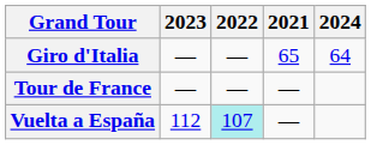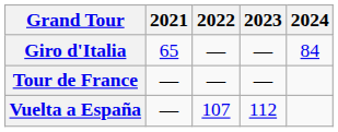 <table class="wikitable plainrowheaders">
 <tr>
 <th scope="col"><a href='#'>Grand Tour</a></th>
+<th scope="col">2021</th>
+<th scope="col">2022</th>
 <th scope="col">2023</th>
-<th scope="col">2022</th>
-<th scope="col">2021</th>
 <th>2024</th>
 </tr>
 <tr style="text-align:center;">
 <th scope="row"> <a href='#'>Giro d'Italia</a></th>
+<td><a href='#'>65</a></td>
 <td>—</td>
 <td>—</td>
-<td><a href='#'>65</a></td>
-<td><a href='#'>64</a></td>
+<td><a href='#'>84</a></td>
 </tr>
 <tr style="text-align:center;">
 <th scope="row"> <a href='#'>Tour de France</a></th>
 <td>—</td>
 <td>—</td>
 <td>—</td>
 <td></td>
 </tr>
 <tr style="text-align:center;">
 <th scope="row"> <a href='#'>Vuelta a España</a></th>
+<td>—</td>
+<td><a href='#'>107</a></td>
 <td><a href='#'>112</a></td>
-<td style="background: paleturquoise;"><a href='#'>107</a></td>
-<td>—</td>
 <td></td>
 </tr>
 </table>
